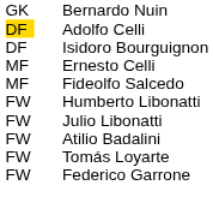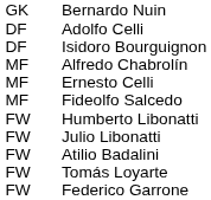 <table cellspacing="0" cellpadding="0" style="font-size:90%; margin:0.2em auto;">
 <tr>
 <th width="25"></th>
 <th width="25"></th>
 </tr>
 <tr>
 <td>GK</td>
 <td></td>
 <td> Bernardo Nuin</td>
 </tr>
 <tr>
-<td style="background: gold;">DF</td>
+<td>DF</td>
 <td></td>
 <td> Adolfo Celli</td>
 </tr>
 <tr>
 <td>DF</td>
 <td></td>
 <td> Isidoro Bourguignon</td>
+</tr>
+<tr>
+<td>MF</td>
+<td></td>
+<td> Alfredo Chabrolín</td>
 </tr>
 <tr>
 <td>MF</td>
 <td></td>
 <td> Ernesto Celli</td>
 </tr>
 <tr>
 <td>MF</td>
 <td></td>
 <td> Fideolfo Salcedo</td>
 </tr>
 <tr>
 <td>FW</td>
 <td></td>
 <td> Humberto Libonatti</td>
 </tr>
 <tr>
 <td>FW</td>
 <td></td>
 <td> Julio Libonatti</td>
 </tr>
 <tr>
 <td>FW</td>
 <td></td>
 <td> Atilio Badalini</td>
 </tr>
 <tr>
 <td>FW</td>
 <td></td>
 <td> Tomás Loyarte</td>
 </tr>
 <tr>
 <td>FW</td>
 <td></td>
 <td> Federico Garrone</td>
 </tr>
 </table>
